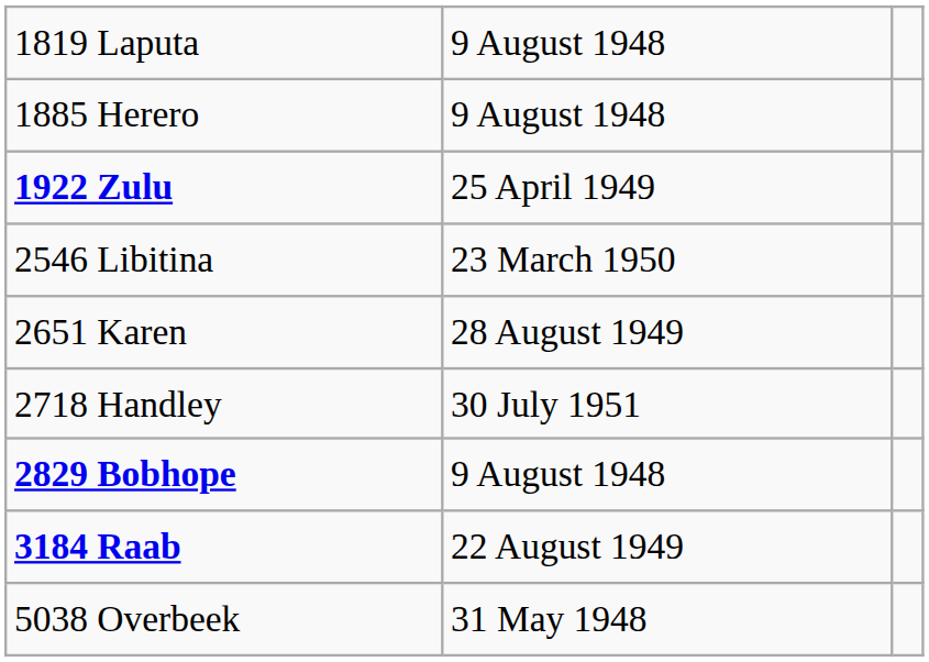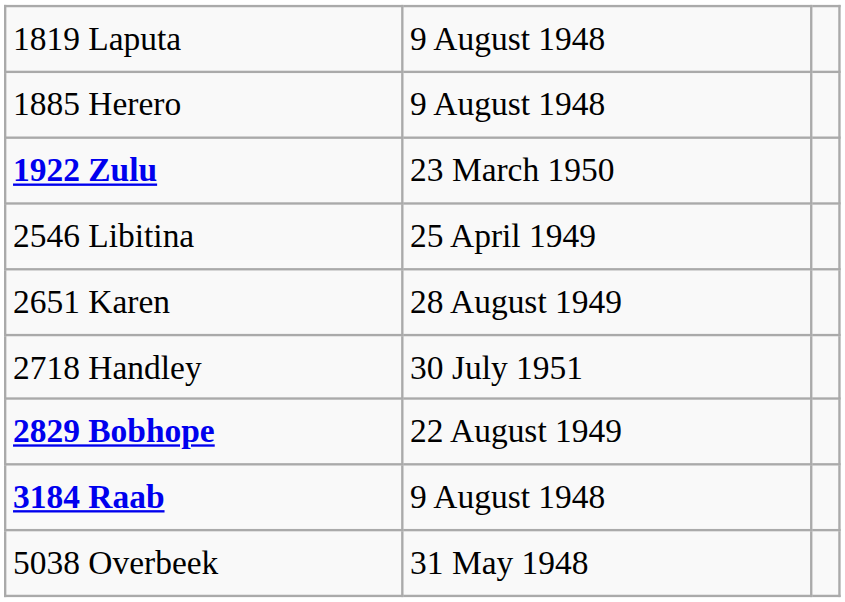 <table class="wikitable" style="font-size: 89%; float: left; width: 25em; margin-right: 1em; height: 252px;">
 <tr>
 <td>1819 Laputa</td>
 <td>9 August 1948</td>
 <td></td>
 </tr>
 <tr>
 <td>1885 Herero</td>
 <td>9 August 1948</td>
 <td></td>
 </tr>
 <tr>
 <td><strong><a href='#'>1922 Zulu</a></strong></td>
-<td>25 April 1949</td>
+<td>23 March 1950</td>
 <td></td>
 </tr>
 <tr>
 <td>2546 Libitina</td>
-<td>23 March 1950</td>
+<td>25 April 1949</td>
 <td></td>
 </tr>
 <tr>
 <td>2651 Karen</td>
 <td>28 August 1949</td>
 <td></td>
 </tr>
 <tr>
 <td>2718 Handley</td>
 <td>30 July 1951</td>
 <td></td>
 </tr>
 <tr>
 <td><strong><a href='#'>2829 Bobhope</a></strong></td>
-<td>9 August 1948</td>
+<td>22 August 1949</td>
 <td></td>
 </tr>
 <tr>
 <td><strong><a href='#'>3184 Raab</a></strong></td>
-<td>22 August 1949</td>
+<td>9 August 1948</td>
 <td></td>
 </tr>
 <tr>
 <td>5038 Overbeek</td>
 <td>31 May 1948</td>
 <td></td>
 </tr>
 </table>
